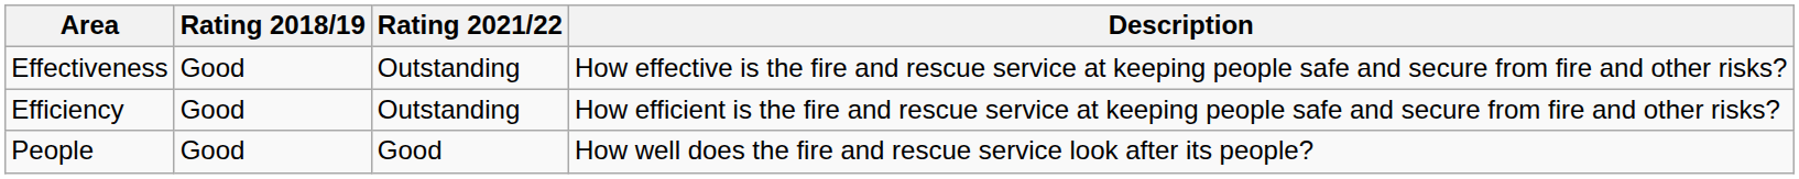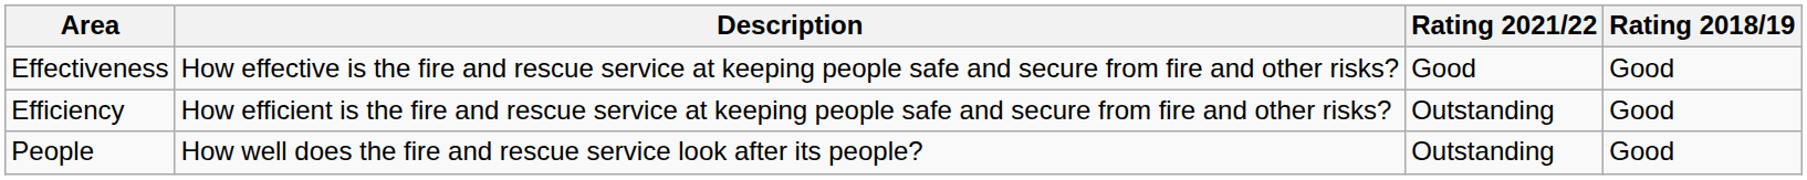 <table class="wikitable">
 <tr>
 <th>Area</th>
+<th>Description</th>
+<th>Rating 2021/22</th>
 <th>Rating 2018/19</th>
-<th>Rating 2021/22</th>
-<th>Description</th>
 </tr>
 <tr>
 <td>Effectiveness</td>
+<td>How effective is the fire and rescue service at keeping people safe and secure from fire and other risks?</td>
 <td>Good</td>
-<td>Outstanding</td>
-<td>How effective is the fire and rescue service at keeping people safe and secure from fire and other risks?</td>
+<td>Good</td>
 </tr>
 <tr>
 <td>Efficiency</td>
+<td>How efficient is the fire and rescue service at keeping people safe and secure from fire and other risks?</td>
+<td>Outstanding</td>
 <td>Good</td>
-<td>Outstanding</td>
-<td>How efficient is the fire and rescue service at keeping people safe and secure from fire and other risks?</td>
 </tr>
 <tr>
 <td>People</td>
+<td>How well does the fire and rescue service look after its people?</td>
+<td>Outstanding</td>
 <td>Good</td>
-<td>Good</td>
-<td>How well does the fire and rescue service look after its people?</td>
 </tr>
 </table>
